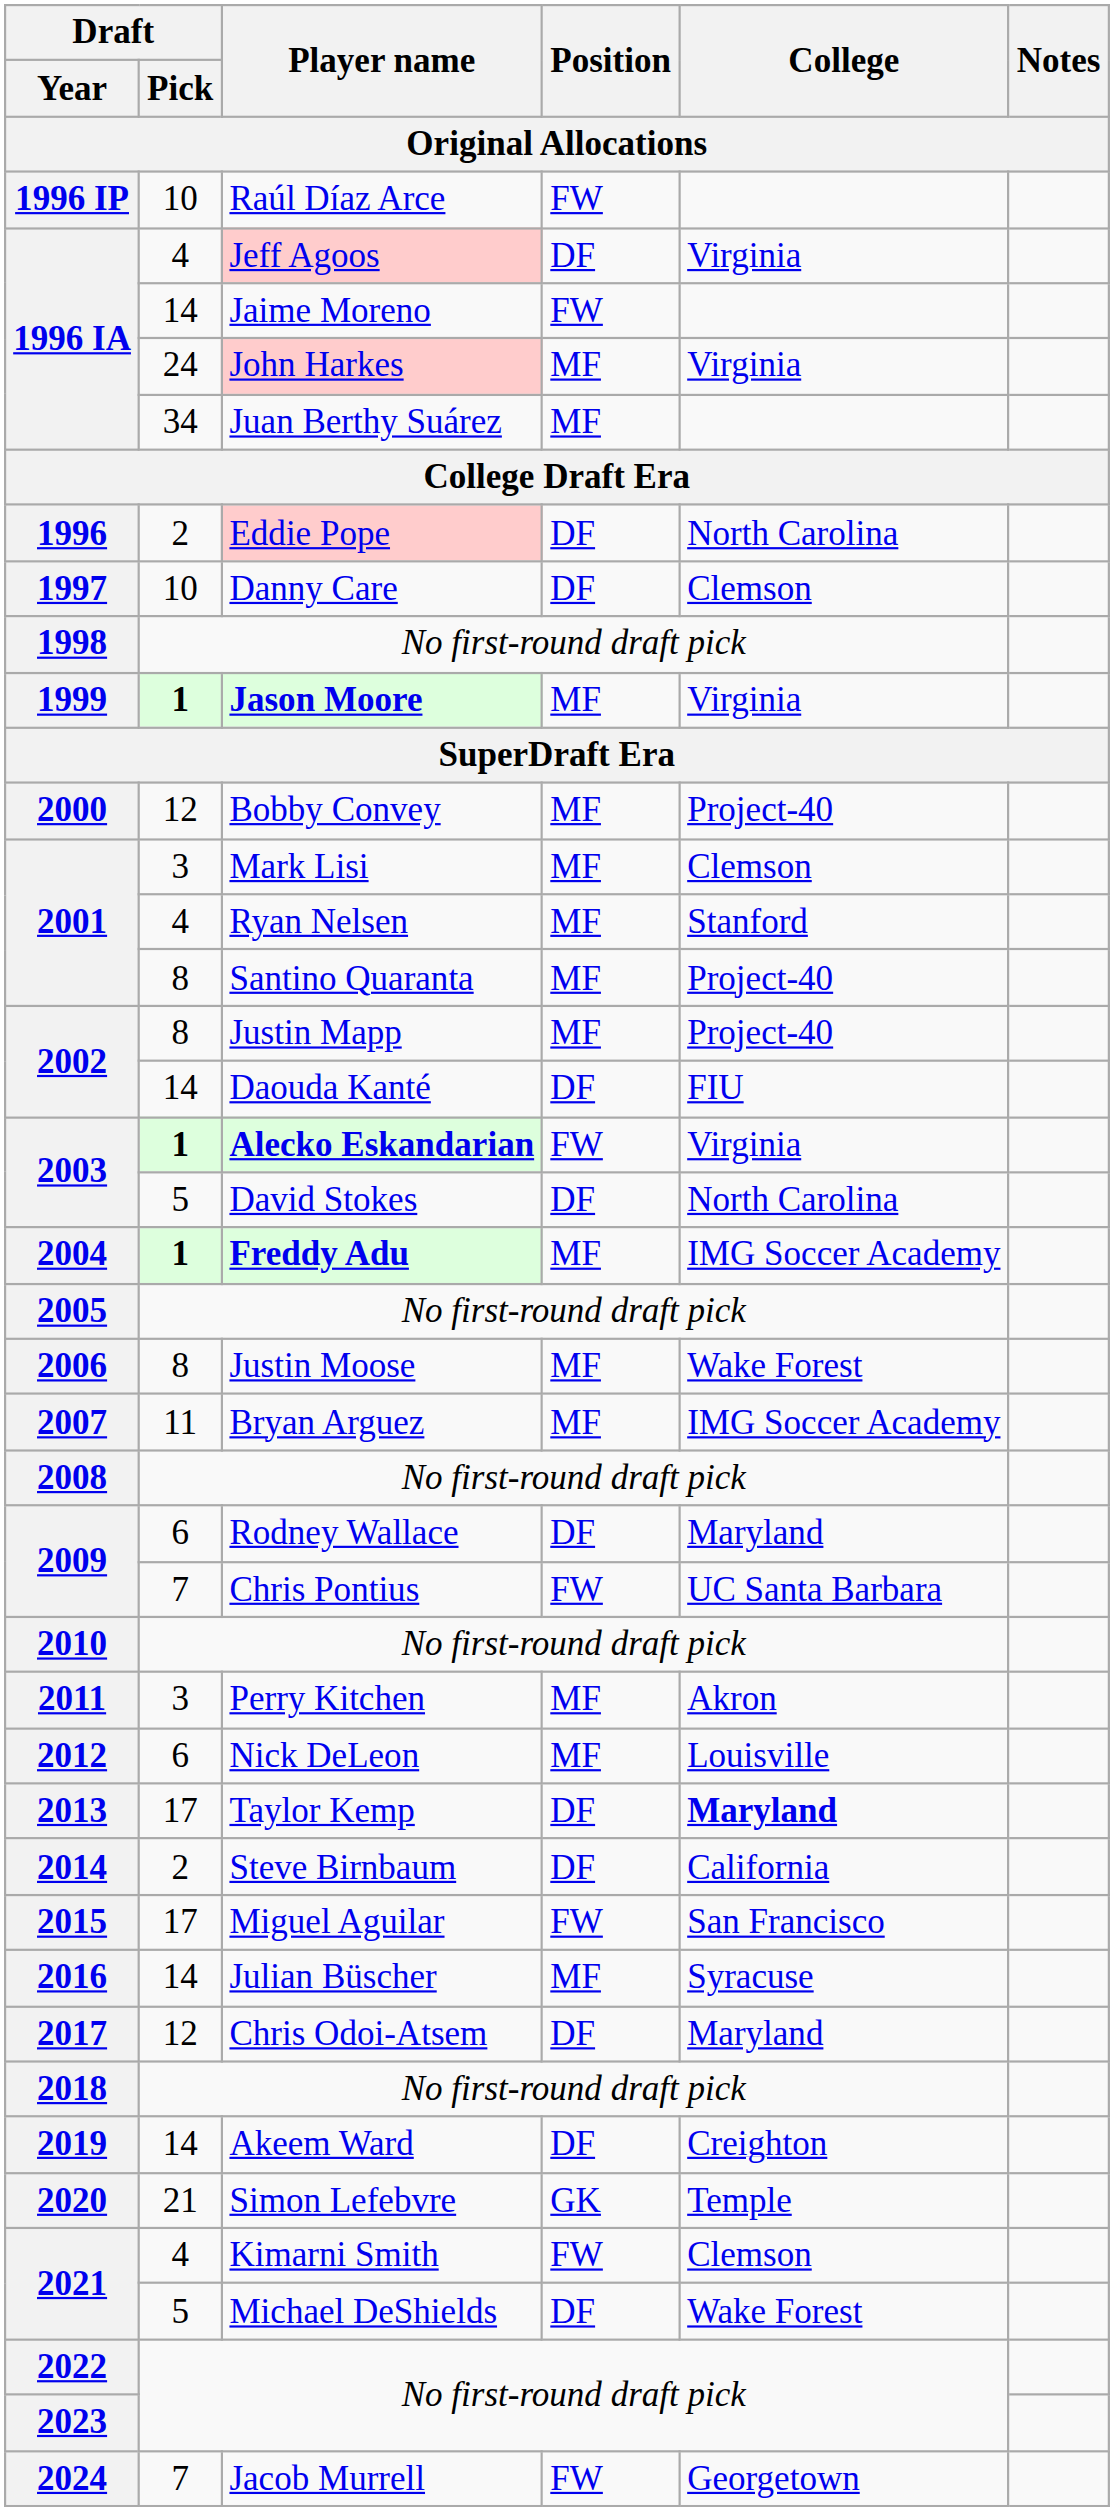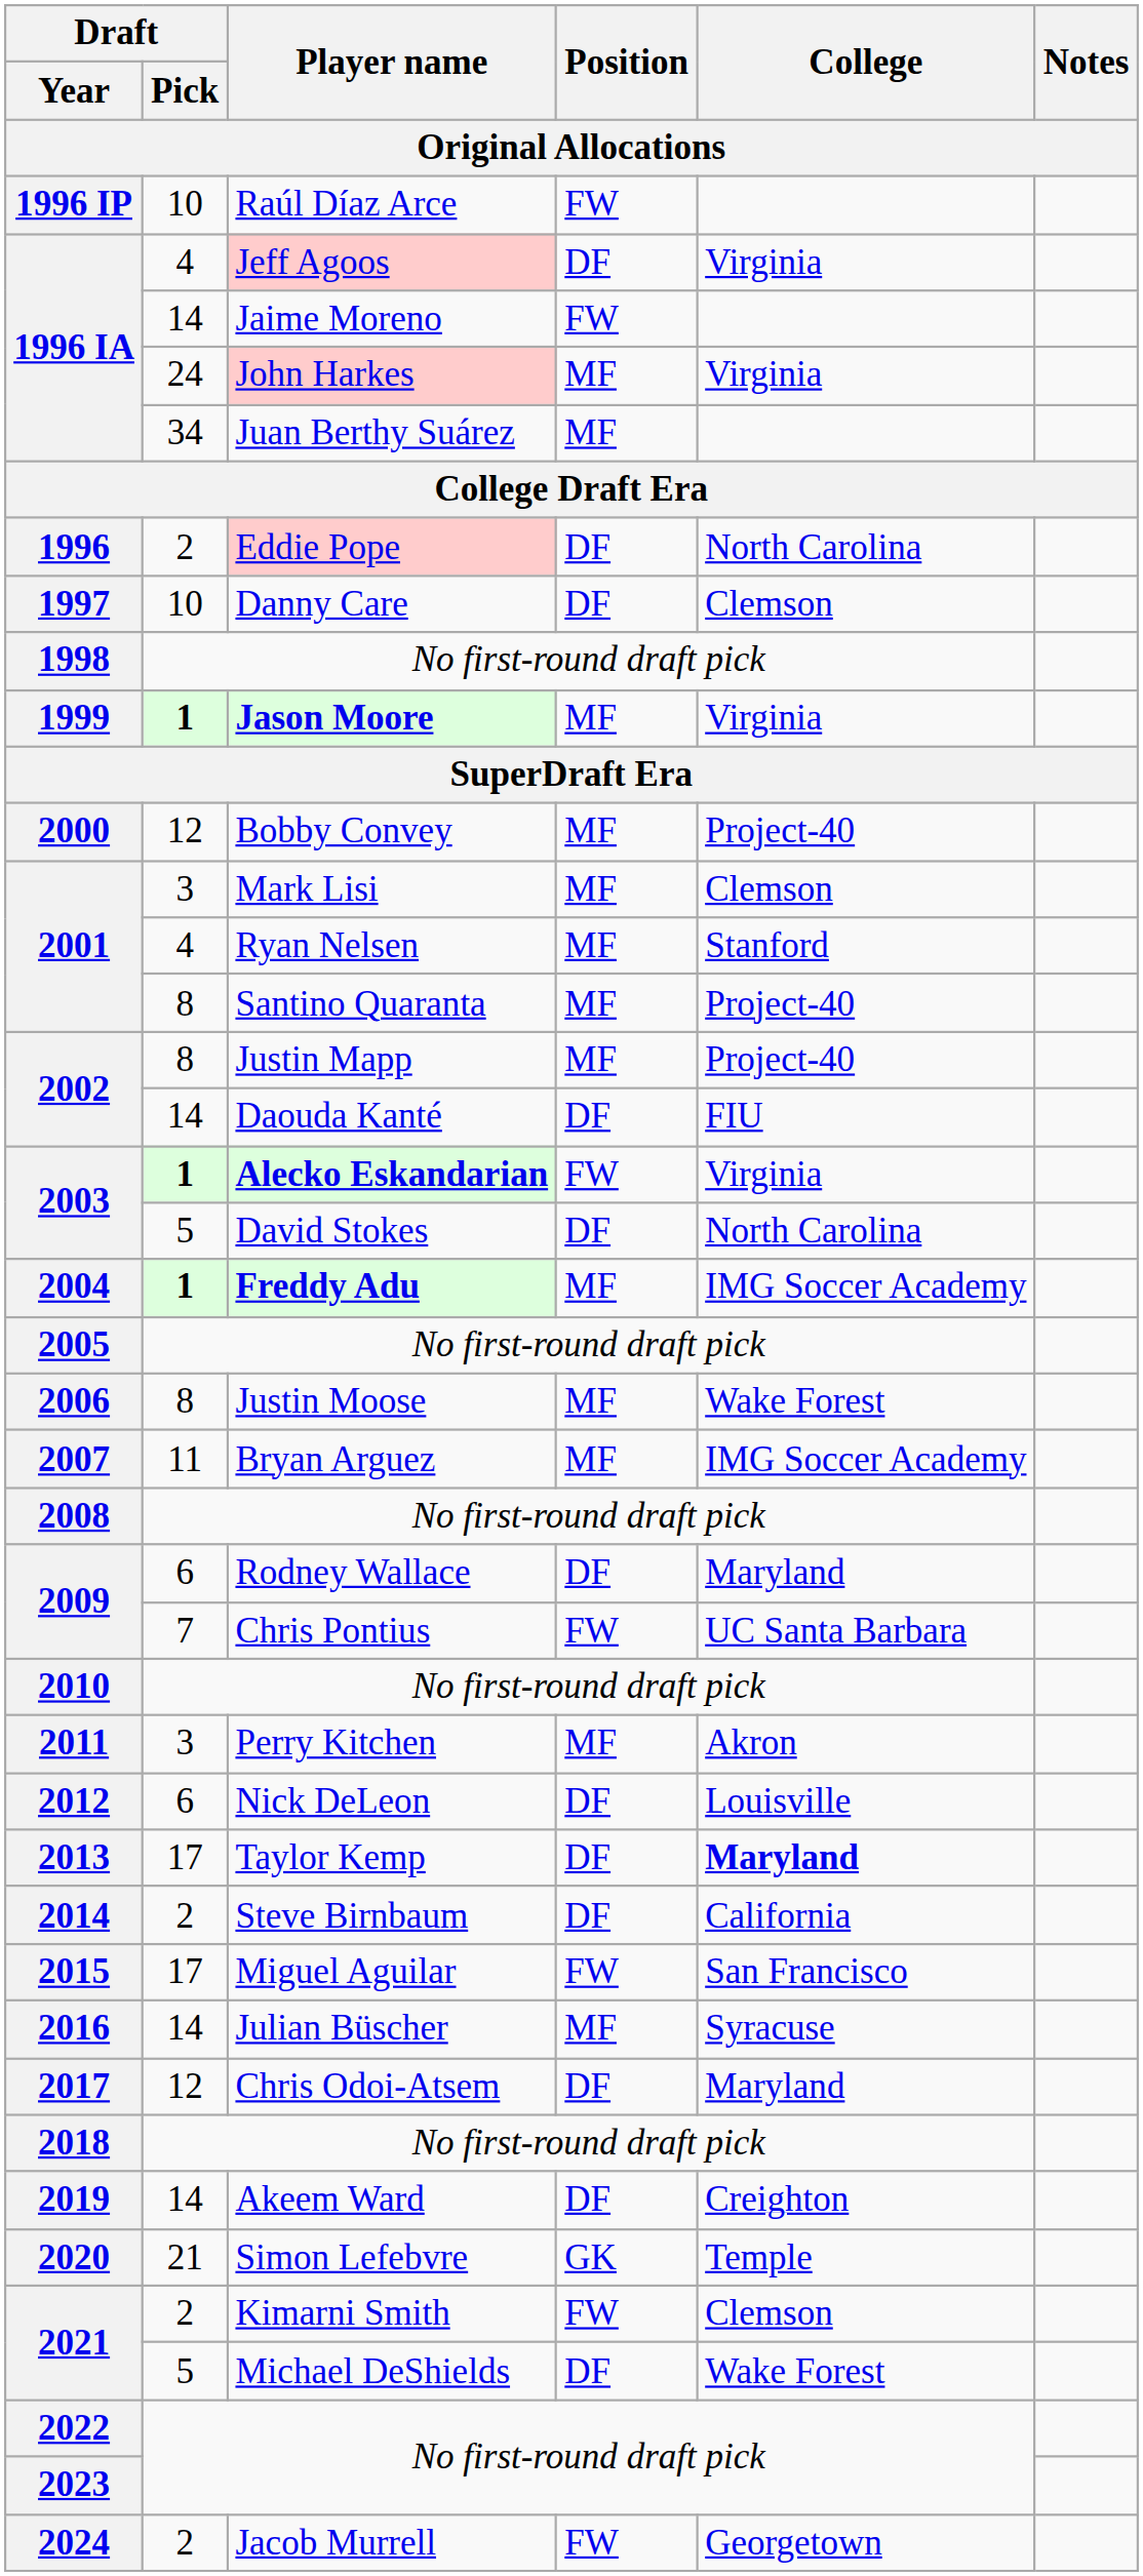 <table class="wikitable">
 <tr>
 <th colspan="2">Draft</th>
 <th rowspan="2">Player name</th>
 <th rowspan="2">Position</th>
 <th rowspan="2">College</th>
 <th rowspan="2">Notes</th>
 </tr>
 <tr>
 <th>Year</th>
 <th>Pick</th>
 </tr>
 <tr>
 <th colspan="6" align="center"><strong>Original Allocations</strong></th>
 </tr>
 <tr>
 <th align="center"><a href='#'>1996 IP</a></th>
 <td align="center">10</td>
 <td><a href='#'>Raúl Díaz Arce</a></td>
 <td><a href='#'>FW</a></td>
 <td></td>
 <td align="center"></td>
 </tr>
 <tr>
 <th rowspan="4" align="center"><a href='#'>1996 IA</a></th>
 <td align="center">4</td>
 <td style="background-color: #FFCCCC;"><a href='#'>Jeff Agoos</a></td>
 <td><a href='#'>DF</a></td>
 <td><a href='#'>Virginia</a></td>
 <td align="center"></td>
 </tr>
 <tr>
 <td align="center">14</td>
 <td><a href='#'>Jaime Moreno</a></td>
 <td><a href='#'>FW</a></td>
 <td></td>
 <td align="center"></td>
 </tr>
 <tr>
 <td align="center">24</td>
 <td style="background-color: #FFCCCC;"><a href='#'>John Harkes</a></td>
 <td><a href='#'>MF</a></td>
 <td><a href='#'>Virginia</a></td>
 <td align="center"></td>
 </tr>
 <tr>
 <td align="center">34</td>
 <td><a href='#'>Juan Berthy Suárez</a></td>
 <td><a href='#'>MF</a></td>
 <td></td>
 <td align="center"></td>
 </tr>
 <tr>
 <th colspan="6" align="center"><strong>College Draft Era</strong></th>
 </tr>
 <tr>
 <th align="center"><a href='#'>1996</a></th>
 <td align="center">2</td>
 <td style="background-color: #FFCCCC;"><a href='#'>Eddie Pope</a></td>
 <td><a href='#'>DF</a></td>
 <td><a href='#'>North Carolina</a></td>
 <td align="center"> </td>
 </tr>
 <tr>
 <th align="center"><a href='#'>1997</a></th>
 <td align="center">10</td>
 <td><a href='#'>Danny Care</a></td>
 <td><a href='#'>DF</a></td>
 <td><a href='#'>Clemson</a></td>
 <td align="center"></td>
 </tr>
 <tr>
 <th align="center"><a href='#'>1998</a></th>
 <td colspan="4" align="center" valign="middle"><em>No first-round draft pick</em></td>
 <td align="center"></td>
 </tr>
 <tr>
 <th align="center"><a href='#'>1999</a></th>
 <td align="center" style="background-color: #DDFFDD;"><strong>1</strong></td>
 <td style="background-color: #DDFFDD;"><strong><a href='#'>Jason Moore</a></strong></td>
 <td><a href='#'>MF</a></td>
 <td><a href='#'>Virginia</a></td>
 <td align="center"></td>
 </tr>
 <tr>
 <th colspan="6" align="center"><strong>SuperDraft Era</strong></th>
 </tr>
 <tr>
 <th align="center"><a href='#'>2000</a></th>
 <td align=center>12</td>
 <td><a href='#'>Bobby Convey</a></td>
 <td><a href='#'>MF</a></td>
 <td><a href='#'>Project-40</a></td>
 <td align="center"></td>
 </tr>
 <tr>
 <th rowspan="3" align="center"><a href='#'>2001</a></th>
 <td align=center>3</td>
 <td><a href='#'>Mark Lisi</a></td>
 <td><a href='#'>MF</a></td>
 <td><a href='#'>Clemson</a></td>
 <td align="center"></td>
 </tr>
 <tr>
 <td align=center>4</td>
 <td><a href='#'>Ryan Nelsen</a></td>
 <td><a href='#'>MF</a></td>
 <td><a href='#'>Stanford</a></td>
 <td align="center"></td>
 </tr>
 <tr>
 <td align=center>8</td>
 <td><a href='#'>Santino Quaranta</a></td>
 <td><a href='#'>MF</a></td>
 <td><a href='#'>Project-40</a></td>
 <td align="center"></td>
 </tr>
 <tr>
 <th rowspan="2" align="center"><a href='#'>2002</a></th>
 <td align=center>8</td>
 <td><a href='#'>Justin Mapp</a></td>
 <td><a href='#'>MF</a></td>
 <td><a href='#'>Project-40</a></td>
 <td align="center"></td>
 </tr>
 <tr>
 <td align=center>14</td>
 <td><a href='#'>Daouda Kanté</a></td>
 <td><a href='#'>DF</a></td>
 <td><a href='#'>FIU</a></td>
 <td align="center"></td>
 </tr>
 <tr>
 <th rowspan="2" align="center"><a href='#'>2003</a></th>
 <td align="center" style="background-color: #DDFFDD;"><strong>1</strong></td>
 <td style="background-color: #DDFFDD;"><strong><a href='#'>Alecko Eskandarian</a></strong></td>
 <td><a href='#'>FW</a></td>
 <td><a href='#'>Virginia</a></td>
 <td align="center"></td>
 </tr>
 <tr>
 <td align=center>5</td>
 <td><a href='#'>David Stokes</a></td>
 <td><a href='#'>DF</a></td>
 <td><a href='#'>North Carolina</a></td>
 <td align="center"></td>
 </tr>
 <tr>
 <th><a href='#'>2004</a></th>
 <td align="center" style="background-color: #DDFFDD;"><strong>1</strong></td>
 <td style="background-color: #DDFFDD;"><strong><a href='#'>Freddy Adu</a></strong></td>
 <td><a href='#'>MF</a></td>
 <td><a href='#'>IMG Soccer Academy</a></td>
 <td align="center"></td>
 </tr>
 <tr>
 <th align="center"><a href='#'>2005</a></th>
 <td colspan="4" align="center" valign="middle"><em>No first-round draft pick</em></td>
 <td></td>
 </tr>
 <tr>
 <th align="center"><a href='#'>2006</a></th>
 <td align=center>8</td>
 <td><a href='#'>Justin Moose</a></td>
 <td><a href='#'>MF</a></td>
 <td><a href='#'>Wake Forest</a></td>
 <td align="center"></td>
 </tr>
 <tr>
 <th align="center"><a href='#'>2007</a></th>
 <td align=center>11</td>
 <td><a href='#'>Bryan Arguez</a></td>
 <td><a href='#'>MF</a></td>
 <td><a href='#'>IMG Soccer Academy</a></td>
 <td align="center"></td>
 </tr>
 <tr>
 <th align="center"><a href='#'>2008</a></th>
 <td colspan="4" align="center" valign="middle"><em>No first-round draft pick</em></td>
 <td></td>
 </tr>
 <tr>
 <th rowspan="2" align="center"><a href='#'>2009</a></th>
 <td align=center>6</td>
 <td><a href='#'>Rodney Wallace</a></td>
 <td><a href='#'>DF</a></td>
 <td><a href='#'>Maryland</a></td>
 <td align="center"></td>
 </tr>
 <tr>
 <td align=center>7</td>
 <td><a href='#'>Chris Pontius</a></td>
 <td><a href='#'>FW</a></td>
 <td><a href='#'>UC Santa Barbara</a></td>
 <td align="center"></td>
 </tr>
 <tr>
 <th align="center"><a href='#'>2010</a></th>
 <td colspan="4" align="center" valign="middle"><em>No first-round draft pick</em></td>
 <td></td>
 </tr>
 <tr>
 <th align="center"><a href='#'>2011</a></th>
 <td align=center>3</td>
 <td><a href='#'>Perry Kitchen</a></td>
 <td><a href='#'>MF</a></td>
 <td><a href='#'>Akron</a></td>
 <td align="center"></td>
 </tr>
 <tr>
 <th align="center"><a href='#'>2012</a></th>
 <td align=center>6</td>
 <td><a href='#'>Nick DeLeon</a></td>
-<td><a href='#'>MF</a></td>
+<td><a href='#'>DF</a></td>
 <td><a href='#'>Louisville</a></td>
 <td align="center"></td>
 </tr>
 <tr>
 <th align="center"><a href='#'>2013</a></th>
 <td align=center>17</td>
 <td><a href='#'>Taylor Kemp</a></td>
 <td><a href='#'>DF</a></td>
 <td><strong><a href='#'>Maryland</a></strong></td>
 <td align="center"></td>
 </tr>
 <tr>
 <th align="center"><a href='#'>2014</a></th>
 <td align=center>2</td>
 <td><a href='#'>Steve Birnbaum</a></td>
 <td><a href='#'>DF</a></td>
 <td><a href='#'>California</a></td>
 <td align="center"></td>
 </tr>
 <tr>
 <th align="center"><a href='#'>2015</a></th>
 <td align="center">17</td>
 <td><a href='#'>Miguel Aguilar</a></td>
 <td><a href='#'>FW</a></td>
 <td><a href='#'>San Francisco</a></td>
 <td align="center"></td>
 </tr>
 <tr>
 <th align="center"><a href='#'>2016</a></th>
 <td align="center">14</td>
 <td><a href='#'>Julian Büscher</a></td>
 <td><a href='#'>MF</a></td>
 <td><a href='#'>Syracuse</a></td>
 <td align="center"></td>
 </tr>
 <tr>
 <th align="center"><a href='#'>2017</a></th>
 <td align="center">12</td>
 <td><a href='#'>Chris Odoi-Atsem</a></td>
 <td><a href='#'>DF</a></td>
 <td><a href='#'>Maryland</a></td>
 <td align="center"></td>
 </tr>
 <tr>
 <th align="center"><a href='#'>2018</a></th>
 <td colspan="4" align="center" valign="middle"><em>No first-round draft pick</em></td>
 <td align="center"></td>
 </tr>
 <tr>
 <th align="center"><a href='#'>2019</a></th>
 <td align="center">14</td>
 <td><a href='#'>Akeem Ward</a></td>
 <td><a href='#'>DF</a></td>
 <td><a href='#'>Creighton</a></td>
 <td></td>
 </tr>
 <tr>
 <th align="center"><a href='#'>2020</a></th>
 <td align="center">21</td>
 <td><a href='#'>Simon Lefebvre</a></td>
 <td><a href='#'>GK</a></td>
 <td><a href='#'>Temple</a></td>
 <td></td>
 </tr>
 <tr>
 <th rowspan="2" align="center"><a href='#'>2021</a></th>
-<td align="center">4</td>
+<td align="center">2</td>
 <td><a href='#'>Kimarni Smith</a></td>
 <td><a href='#'>FW</a></td>
 <td><a href='#'>Clemson</a></td>
 <td></td>
 </tr>
 <tr>
 <td align="center">5</td>
 <td><a href='#'>Michael DeShields</a></td>
 <td><a href='#'>DF</a></td>
 <td><a href='#'>Wake Forest</a></td>
 <td></td>
 </tr>
 <tr>
 <th align="center"><a href='#'>2022</a></th>
 <td rowspan="2" colspan="4" align="center" valign="middle"><em>No first-round draft pick</em></td>
 <td align="center"></td>
 </tr>
 <tr>
 <th align="center"><a href='#'>2023</a></th>
 </tr>
 <tr>
 <th align="center"><a href='#'>2024</a></th>
-<td align="center">7</td>
+<td align="center">2</td>
 <td><a href='#'>Jacob Murrell</a></td>
 <td><a href='#'>FW</a></td>
 <td><a href='#'>Georgetown</a></td>
 <td></td>
 </tr>
 </table>
